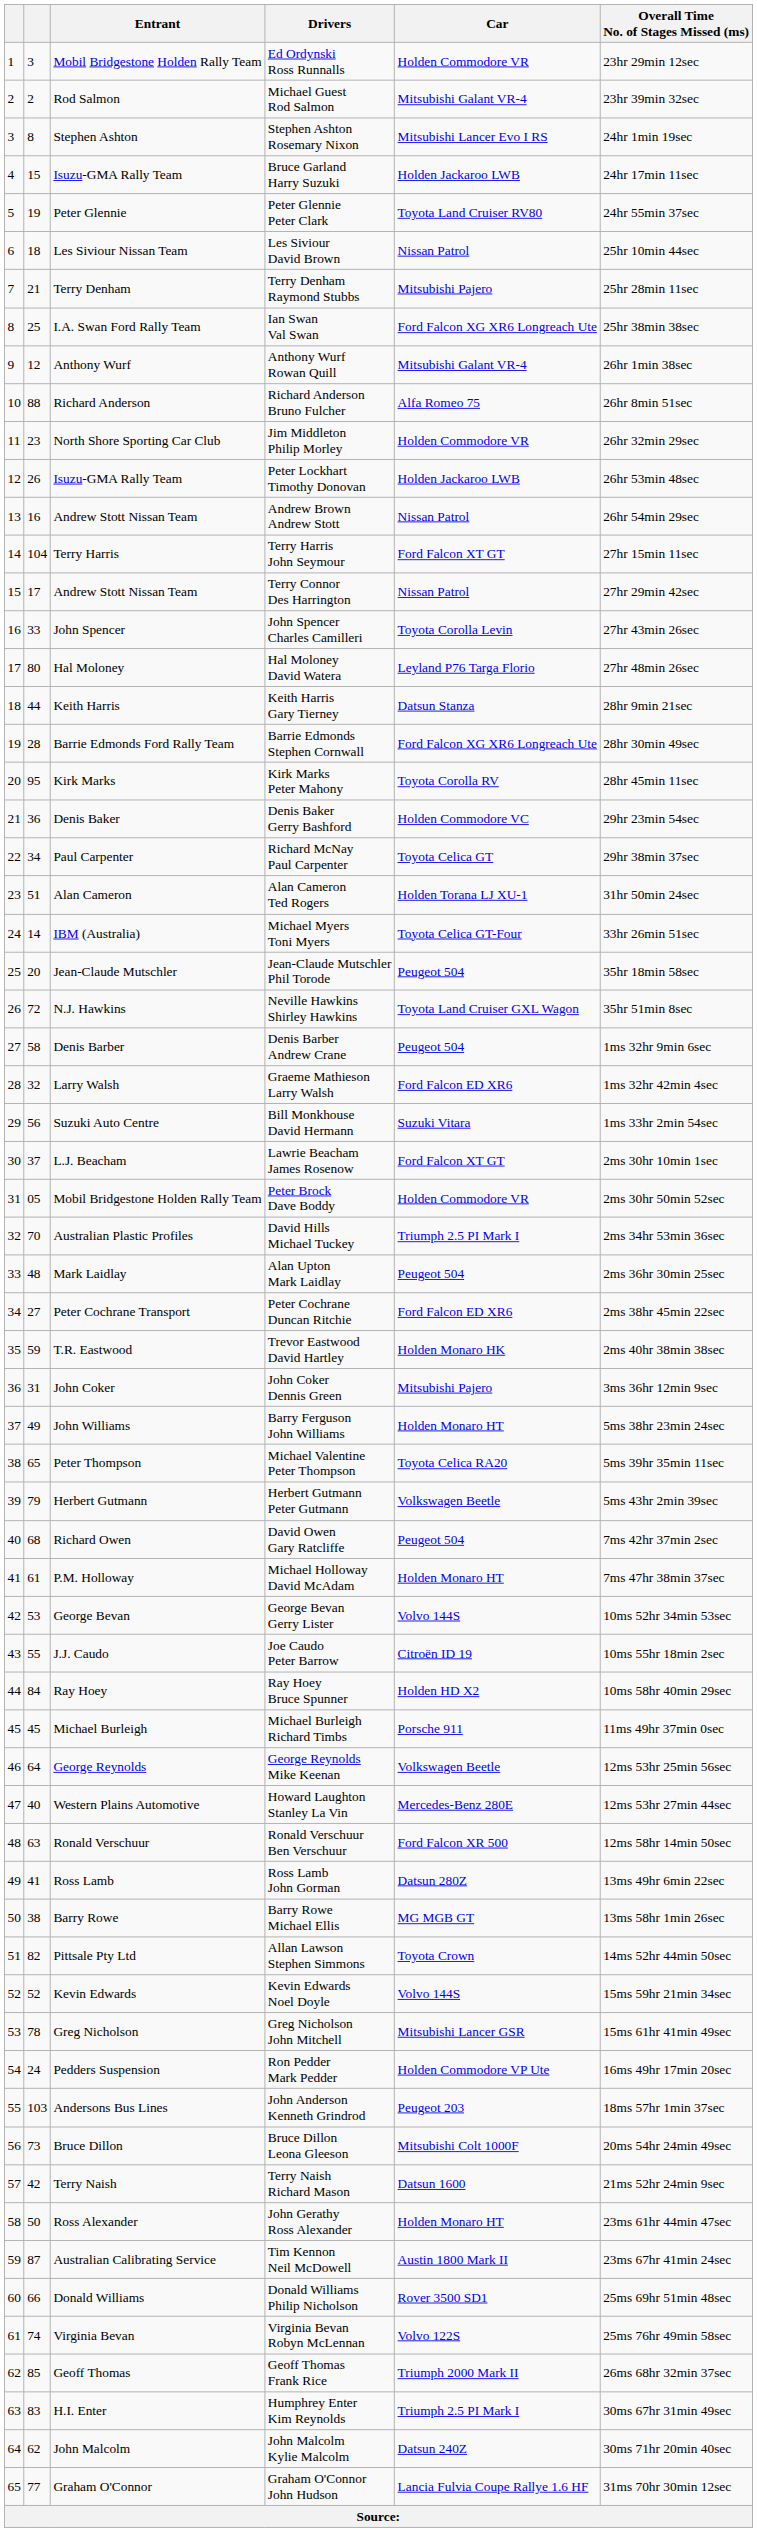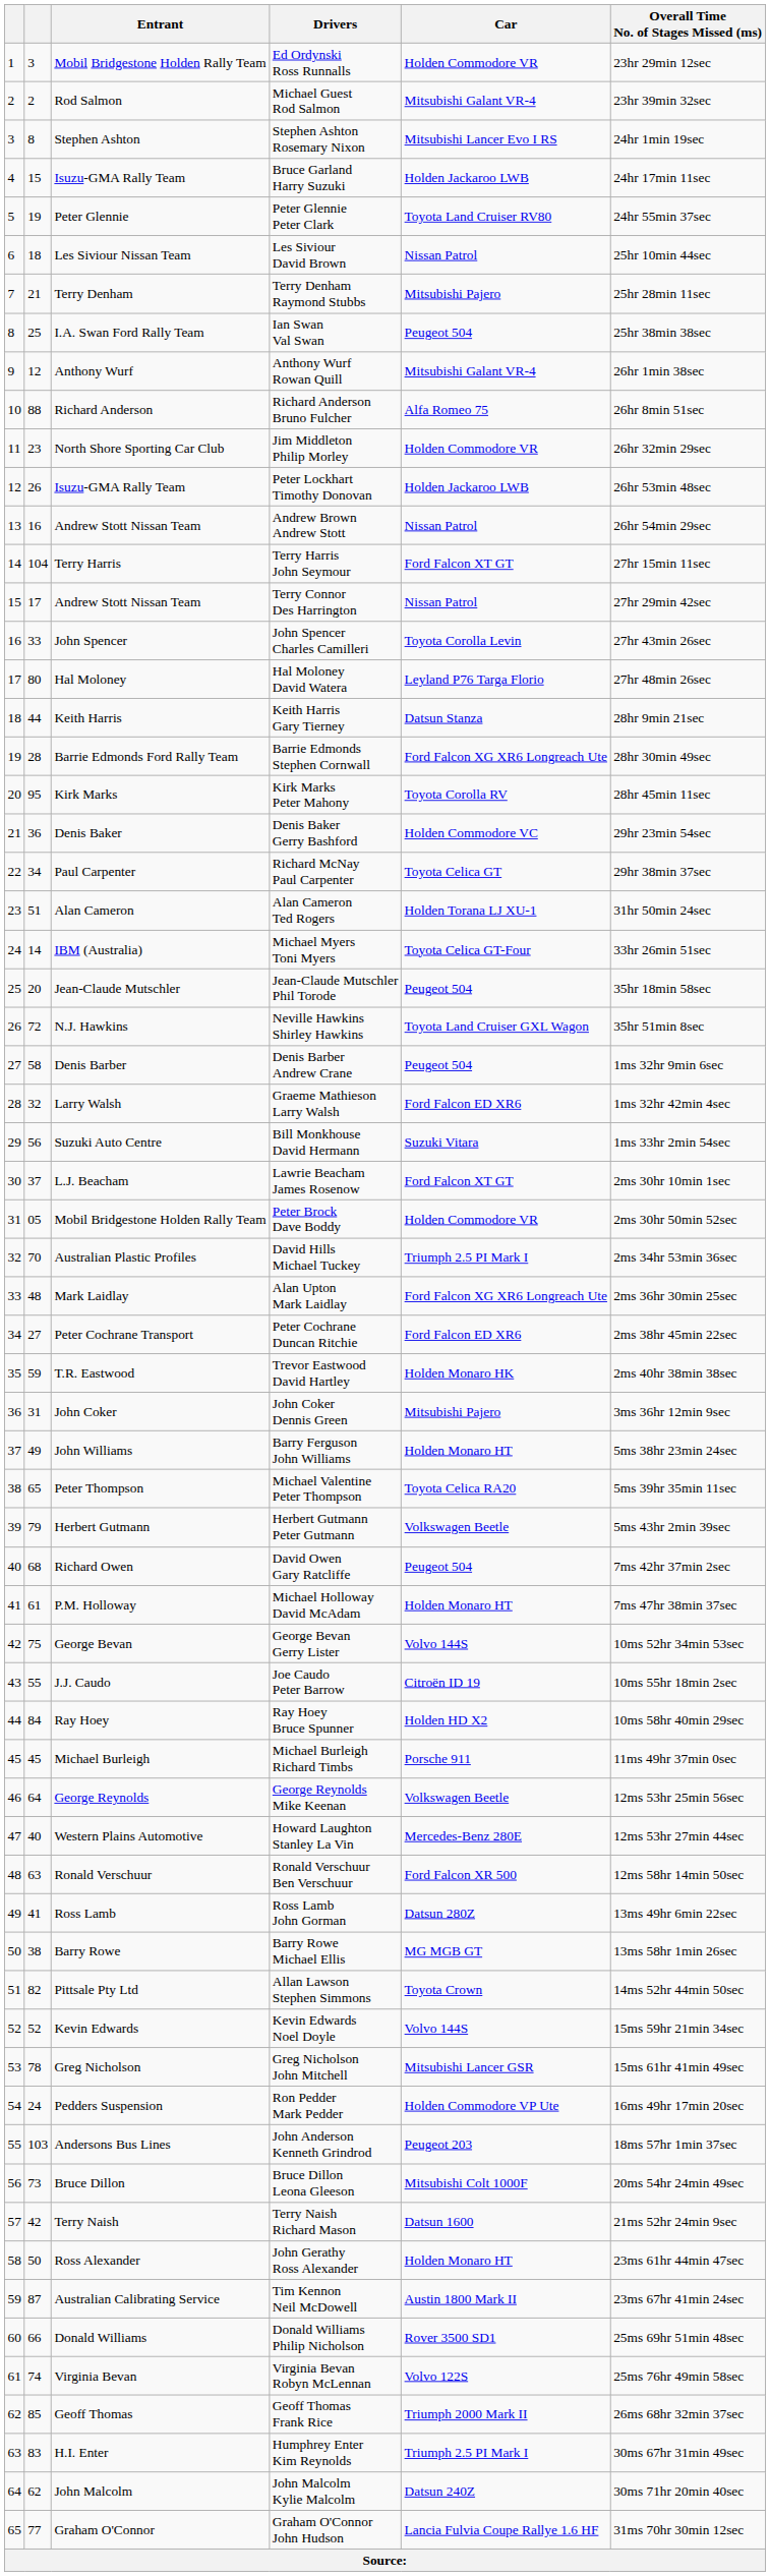 <table class="wikitable" style="text-align: left; font-size: 95%;">
 <tr>
 <th></th>
 <th></th>
 <th>Entrant</th>
 <th>Drivers</th>
 <th>Car</th>
 <th>Overall Time<br>No. of Stages Missed (ms)</th>
 </tr>
 <tr>
 <td>1</td>
 <td>3</td>
 <td> <a href='#'>Mobil</a> <a href='#'>Bridgestone</a> <a href='#'>Holden</a> Rally Team</td>
 <td> <a href='#'>Ed Ordynski</a><br> Ross Runnalls</td>
 <td><a href='#'>Holden Commodore VR</a></td>
 <td>23hr 29min 12sec</td>
 </tr>
 <tr>
 <td>2</td>
 <td>2</td>
 <td> Rod Salmon</td>
 <td> Michael Guest<br> Rod Salmon</td>
 <td><a href='#'>Mitsubishi Galant VR-4</a></td>
 <td>23hr 39min 32sec</td>
 </tr>
 <tr>
 <td>3</td>
 <td>8</td>
 <td> Stephen Ashton</td>
 <td> Stephen Ashton<br> Rosemary Nixon</td>
 <td><a href='#'>Mitsubishi Lancer Evo I RS</a></td>
 <td>24hr 1min 19sec</td>
 </tr>
 <tr>
 <td>4</td>
 <td>15</td>
 <td> <a href='#'>Isuzu</a>-GMA Rally Team</td>
 <td> Bruce Garland<br> Harry Suzuki</td>
 <td><a href='#'>Holden Jackaroo LWB</a></td>
 <td>24hr 17min 11sec</td>
 </tr>
 <tr>
 <td>5</td>
 <td>19</td>
 <td> Peter Glennie</td>
 <td> Peter Glennie<br> Peter Clark</td>
 <td><a href='#'>Toyota Land Cruiser RV80</a></td>
 <td>24hr 55min 37sec</td>
 </tr>
 <tr>
 <td>6</td>
 <td>18</td>
 <td> Les Siviour Nissan Team</td>
 <td> Les Siviour<br> David Brown</td>
 <td><a href='#'>Nissan Patrol</a></td>
 <td>25hr 10min 44sec</td>
 </tr>
 <tr>
 <td>7</td>
 <td>21</td>
 <td> Terry Denham</td>
 <td> Terry Denham<br> Raymond Stubbs</td>
 <td><a href='#'>Mitsubishi Pajero</a></td>
 <td>25hr 28min 11sec</td>
 </tr>
 <tr>
 <td>8</td>
 <td>25</td>
 <td> I.A. Swan Ford Rally Team</td>
 <td> Ian Swan<br> Val Swan</td>
-<td><a href='#'>Ford Falcon XG XR6 Longreach Ute</a></td>
+<td><a href='#'>Peugeot 504</a></td>
 <td>25hr 38min 38sec</td>
 </tr>
 <tr>
 <td>9</td>
 <td>12</td>
 <td> Anthony Wurf</td>
 <td> Anthony Wurf<br> Rowan Quill</td>
 <td><a href='#'>Mitsubishi Galant VR-4</a></td>
 <td>26hr 1min 38sec</td>
 </tr>
 <tr>
 <td>10</td>
 <td>88</td>
 <td> Richard Anderson</td>
 <td> Richard Anderson<br> Bruno Fulcher</td>
 <td><a href='#'>Alfa Romeo 75</a></td>
 <td>26hr 8min 51sec</td>
 </tr>
 <tr>
 <td>11</td>
 <td>23</td>
 <td> North Shore Sporting Car Club</td>
 <td> Jim Middleton<br> Philip Morley</td>
 <td><a href='#'>Holden Commodore VR</a></td>
 <td>26hr 32min 29sec</td>
 </tr>
 <tr>
 <td>12</td>
 <td>26</td>
 <td> <a href='#'>Isuzu</a>-GMA Rally Team</td>
 <td> Peter Lockhart<br> Timothy Donovan</td>
 <td><a href='#'>Holden Jackaroo LWB</a></td>
 <td>26hr 53min 48sec</td>
 </tr>
 <tr>
 <td>13</td>
 <td>16</td>
 <td> Andrew Stott Nissan Team</td>
 <td> Andrew Brown<br> Andrew Stott</td>
 <td><a href='#'>Nissan Patrol</a></td>
 <td>26hr 54min 29sec</td>
 </tr>
 <tr>
 <td>14</td>
 <td>104</td>
 <td> Terry Harris</td>
 <td> Terry Harris<br> John Seymour</td>
 <td><a href='#'>Ford Falcon XT GT</a></td>
 <td>27hr 15min 11sec</td>
 </tr>
 <tr>
 <td>15</td>
 <td>17</td>
 <td> Andrew Stott Nissan Team</td>
 <td> Terry Connor<br> Des Harrington</td>
 <td><a href='#'>Nissan Patrol</a></td>
 <td>27hr 29min 42sec</td>
 </tr>
 <tr>
 <td>16</td>
 <td>33</td>
 <td> John Spencer</td>
 <td> John Spencer<br> Charles Camilleri</td>
 <td><a href='#'>Toyota Corolla Levin</a></td>
 <td>27hr 43min 26sec</td>
 </tr>
 <tr>
 <td>17</td>
 <td>80</td>
 <td> Hal Moloney</td>
 <td> Hal Moloney<br> David Watera</td>
 <td><a href='#'>Leyland P76 Targa Florio</a></td>
 <td>27hr 48min 26sec</td>
 </tr>
 <tr>
 <td>18</td>
 <td>44</td>
 <td> Keith Harris</td>
 <td> Keith Harris<br> Gary Tierney</td>
 <td><a href='#'>Datsun Stanza</a></td>
 <td>28hr 9min 21sec</td>
 </tr>
 <tr>
 <td>19</td>
 <td>28</td>
 <td> Barrie Edmonds Ford Rally Team</td>
 <td> Barrie Edmonds<br> Stephen Cornwall</td>
 <td><a href='#'>Ford Falcon XG XR6 Longreach Ute</a></td>
 <td>28hr 30min 49sec</td>
 </tr>
 <tr>
 <td>20</td>
 <td>95</td>
 <td> Kirk Marks</td>
 <td> Kirk Marks<br> Peter Mahony</td>
 <td><a href='#'>Toyota Corolla RV</a></td>
 <td>28hr 45min 11sec</td>
 </tr>
 <tr>
 <td>21</td>
 <td>36</td>
 <td> Denis Baker</td>
 <td> Denis Baker<br> Gerry Bashford</td>
 <td><a href='#'>Holden Commodore VC</a></td>
 <td>29hr 23min 54sec</td>
 </tr>
 <tr>
 <td>22</td>
 <td>34</td>
 <td> Paul Carpenter</td>
 <td> Richard McNay<br> Paul Carpenter</td>
 <td><a href='#'>Toyota Celica GT</a></td>
 <td>29hr 38min 37sec</td>
 </tr>
 <tr>
 <td>23</td>
 <td>51</td>
 <td> Alan Cameron</td>
 <td> Alan Cameron<br> Ted Rogers</td>
 <td><a href='#'>Holden Torana LJ XU-1</a></td>
 <td>31hr 50min 24sec</td>
 </tr>
 <tr>
 <td>24</td>
 <td>14</td>
 <td> <a href='#'>IBM</a> (Australia)</td>
 <td> Michael Myers<br> Toni Myers</td>
 <td><a href='#'>Toyota Celica GT-Four</a></td>
 <td>33hr 26min 51sec</td>
 </tr>
 <tr>
 <td>25</td>
 <td>20</td>
 <td> Jean-Claude Mutschler</td>
 <td> Jean-Claude Mutschler<br> Phil Torode</td>
 <td><a href='#'>Peugeot 504</a></td>
 <td>35hr 18min 58sec</td>
 </tr>
 <tr>
 <td>26</td>
 <td>72</td>
 <td> N.J. Hawkins</td>
 <td> Neville Hawkins<br> Shirley Hawkins</td>
 <td><a href='#'>Toyota Land Cruiser GXL Wagon</a></td>
 <td>35hr 51min 8sec</td>
 </tr>
 <tr>
 <td>27</td>
 <td>58</td>
 <td> Denis Barber</td>
 <td> Denis Barber<br> Andrew Crane</td>
 <td><a href='#'>Peugeot 504</a></td>
 <td>1ms 32hr 9min 6sec</td>
 </tr>
 <tr>
 <td>28</td>
 <td>32</td>
 <td> Larry Walsh</td>
 <td> Graeme Mathieson<br> Larry Walsh</td>
 <td><a href='#'>Ford Falcon ED XR6</a></td>
 <td>1ms 32hr 42min 4sec</td>
 </tr>
 <tr>
 <td>29</td>
 <td>56</td>
 <td> Suzuki Auto Centre</td>
 <td> Bill Monkhouse<br> David Hermann</td>
 <td><a href='#'>Suzuki Vitara</a></td>
 <td>1ms 33hr 2min 54sec</td>
 </tr>
 <tr>
 <td>30</td>
 <td>37</td>
 <td> L.J. Beacham</td>
 <td> Lawrie Beacham<br> James Rosenow</td>
 <td><a href='#'>Ford Falcon XT GT</a></td>
 <td>2ms 30hr 10min 1sec</td>
 </tr>
 <tr>
 <td>31</td>
 <td>05</td>
 <td> Mobil Bridgestone Holden Rally Team</td>
 <td> <a href='#'>Peter Brock</a><br> Dave Boddy</td>
 <td><a href='#'>Holden Commodore VR</a></td>
 <td>2ms 30hr 50min 52sec</td>
 </tr>
 <tr>
 <td>32</td>
 <td>70</td>
 <td> Australian Plastic Profiles</td>
 <td> David Hills<br> Michael Tuckey</td>
 <td><a href='#'>Triumph 2.5 PI Mark I</a></td>
 <td>2ms 34hr 53min 36sec</td>
 </tr>
 <tr>
 <td>33</td>
 <td>48</td>
 <td> Mark Laidlay</td>
 <td> Alan Upton<br> Mark Laidlay</td>
-<td><a href='#'>Peugeot 504</a></td>
+<td><a href='#'>Ford Falcon XG XR6 Longreach Ute</a></td>
 <td>2ms 36hr 30min 25sec</td>
 </tr>
 <tr>
 <td>34</td>
 <td>27</td>
 <td> Peter Cochrane Transport</td>
 <td> Peter Cochrane<br> Duncan Ritchie</td>
 <td><a href='#'>Ford Falcon ED XR6</a></td>
 <td>2ms 38hr 45min 22sec</td>
 </tr>
 <tr>
 <td>35</td>
 <td>59</td>
 <td> T.R. Eastwood</td>
 <td> Trevor Eastwood<br> David Hartley</td>
 <td><a href='#'>Holden Monaro HK</a></td>
 <td>2ms 40hr 38min 38sec</td>
 </tr>
 <tr>
 <td>36</td>
 <td>31</td>
 <td> John Coker</td>
 <td> John Coker<br> Dennis Green</td>
 <td><a href='#'>Mitsubishi Pajero</a></td>
 <td>3ms 36hr 12min 9sec</td>
 </tr>
 <tr>
 <td>37</td>
 <td>49</td>
 <td> John Williams</td>
 <td> Barry Ferguson<br> John Williams</td>
 <td><a href='#'>Holden Monaro HT</a></td>
 <td>5ms 38hr 23min 24sec</td>
 </tr>
 <tr>
 <td>38</td>
 <td>65</td>
 <td> Peter Thompson</td>
 <td> Michael Valentine<br> Peter Thompson</td>
 <td><a href='#'>Toyota Celica RA20</a></td>
 <td>5ms 39hr 35min 11sec</td>
 </tr>
 <tr>
 <td>39</td>
 <td>79</td>
 <td> Herbert Gutmann</td>
 <td> Herbert Gutmann<br> Peter Gutmann</td>
 <td><a href='#'>Volkswagen Beetle</a></td>
 <td>5ms 43hr 2min 39sec</td>
 </tr>
 <tr>
 <td>40</td>
 <td>68</td>
 <td> Richard Owen</td>
 <td> David Owen<br> Gary Ratcliffe</td>
 <td><a href='#'>Peugeot 504</a></td>
 <td>7ms 42hr 37min 2sec</td>
 </tr>
 <tr>
 <td>41</td>
 <td>61</td>
 <td> P.M. Holloway</td>
 <td> Michael Holloway<br> David McAdam</td>
 <td><a href='#'>Holden Monaro HT</a></td>
 <td>7ms 47hr 38min 37sec</td>
 </tr>
 <tr>
 <td>42</td>
-<td>53</td>
+<td>75</td>
 <td> George Bevan</td>
 <td> George Bevan<br> Gerry Lister</td>
 <td><a href='#'>Volvo 144S</a></td>
 <td>10ms 52hr 34min 53sec</td>
 </tr>
 <tr>
 <td>43</td>
 <td>55</td>
 <td> J.J. Caudo</td>
 <td> Joe Caudo<br> Peter Barrow</td>
 <td><a href='#'>Citroën ID 19</a></td>
 <td>10ms 55hr 18min 2sec</td>
 </tr>
 <tr>
 <td>44</td>
 <td>84</td>
 <td> Ray Hoey</td>
 <td> Ray Hoey<br> Bruce Spunner</td>
 <td><a href='#'>Holden HD X2</a></td>
 <td>10ms 58hr 40min 29sec</td>
 </tr>
 <tr>
 <td>45</td>
 <td>45</td>
 <td> Michael Burleigh</td>
 <td> Michael Burleigh<br> Richard Timbs</td>
 <td><a href='#'>Porsche 911</a></td>
 <td>11ms 49hr 37min 0sec</td>
 </tr>
 <tr>
 <td>46</td>
 <td>64</td>
 <td> <a href='#'>George Reynolds</a></td>
 <td> <a href='#'>George Reynolds</a><br> Mike Keenan</td>
 <td><a href='#'>Volkswagen Beetle</a></td>
 <td>12ms 53hr 25min 56sec</td>
 </tr>
 <tr>
 <td>47</td>
 <td>40</td>
 <td> Western Plains Automotive</td>
 <td> Howard Laughton<br> Stanley La Vin</td>
 <td><a href='#'>Mercedes-Benz 280E</a></td>
 <td>12ms 53hr 27min 44sec</td>
 </tr>
 <tr>
 <td>48</td>
 <td>63</td>
 <td> Ronald Verschuur</td>
 <td> Ronald Verschuur<br> Ben Verschuur</td>
 <td><a href='#'>Ford Falcon XR 500</a></td>
 <td>12ms 58hr 14min 50sec</td>
 </tr>
 <tr>
 <td>49</td>
 <td>41</td>
 <td> Ross Lamb</td>
 <td> Ross Lamb<br> John Gorman</td>
 <td><a href='#'>Datsun 280Z</a></td>
 <td>13ms 49hr 6min 22sec</td>
 </tr>
 <tr>
 <td>50</td>
 <td>38</td>
 <td> Barry Rowe</td>
 <td> Barry Rowe<br> Michael Ellis</td>
 <td><a href='#'>MG MGB GT</a></td>
 <td>13ms 58hr 1min 26sec</td>
 </tr>
 <tr>
 <td>51</td>
 <td>82</td>
 <td> Pittsale Pty Ltd</td>
 <td> Allan Lawson<br> Stephen Simmons</td>
 <td><a href='#'>Toyota Crown</a></td>
 <td>14ms 52hr 44min 50sec</td>
 </tr>
 <tr>
 <td>52</td>
 <td>52</td>
 <td> Kevin Edwards</td>
 <td> Kevin Edwards<br> Noel Doyle</td>
 <td><a href='#'>Volvo 144S</a></td>
 <td>15ms 59hr 21min 34sec</td>
 </tr>
 <tr>
 <td>53</td>
 <td>78</td>
 <td> Greg Nicholson</td>
 <td> Greg Nicholson<br> John Mitchell</td>
 <td><a href='#'>Mitsubishi Lancer GSR</a></td>
 <td>15ms 61hr 41min 49sec</td>
 </tr>
 <tr>
 <td>54</td>
 <td>24</td>
 <td> Pedders Suspension</td>
 <td> Ron Pedder<br> Mark Pedder</td>
 <td><a href='#'>Holden Commodore VP Ute</a></td>
 <td>16ms 49hr 17min 20sec</td>
 </tr>
 <tr>
 <td>55</td>
 <td>103</td>
 <td> Andersons Bus Lines</td>
 <td> John Anderson<br> Kenneth Grindrod</td>
 <td><a href='#'>Peugeot 203</a></td>
 <td>18ms 57hr 1min 37sec</td>
 </tr>
 <tr>
 <td>56</td>
 <td>73</td>
 <td> Bruce Dillon</td>
 <td> Bruce Dillon<br> Leona Gleeson</td>
 <td><a href='#'>Mitsubishi Colt 1000F</a></td>
 <td>20ms 54hr 24min 49sec</td>
 </tr>
 <tr>
 <td>57</td>
 <td>42</td>
 <td> Terry Naish</td>
 <td> Terry Naish<br> Richard Mason</td>
 <td><a href='#'>Datsun 1600</a></td>
 <td>21ms 52hr 24min 9sec</td>
 </tr>
 <tr>
 <td>58</td>
 <td>50</td>
 <td> Ross Alexander</td>
 <td> John Gerathy<br> Ross Alexander</td>
 <td><a href='#'>Holden Monaro HT</a></td>
 <td>23ms 61hr 44min 47sec</td>
 </tr>
 <tr>
 <td>59</td>
 <td>87</td>
 <td> Australian Calibrating Service</td>
 <td> Tim Kennon<br> Neil McDowell</td>
 <td><a href='#'>Austin 1800 Mark II</a></td>
 <td>23ms 67hr 41min 24sec</td>
 </tr>
 <tr>
 <td>60</td>
 <td>66</td>
 <td> Donald Williams</td>
 <td> Donald Williams<br> Philip Nicholson</td>
 <td><a href='#'>Rover 3500 SD1</a></td>
 <td>25ms 69hr 51min 48sec</td>
 </tr>
 <tr>
 <td>61</td>
 <td>74</td>
 <td> Virginia Bevan</td>
 <td> Virginia Bevan<br> Robyn McLennan</td>
 <td><a href='#'>Volvo 122S</a></td>
 <td>25ms 76hr 49min 58sec</td>
 </tr>
 <tr>
 <td>62</td>
 <td>85</td>
 <td> Geoff Thomas</td>
 <td> Geoff Thomas<br> Frank Rice</td>
 <td><a href='#'>Triumph 2000 Mark II</a></td>
 <td>26ms 68hr 32min 37sec</td>
 </tr>
 <tr>
 <td>63</td>
 <td>83</td>
 <td> H.I. Enter</td>
 <td> Humphrey Enter<br> Kim Reynolds</td>
 <td><a href='#'>Triumph 2.5 PI Mark I</a></td>
 <td>30ms 67hr 31min 49sec</td>
 </tr>
 <tr>
 <td>64</td>
 <td>62</td>
 <td> John Malcolm</td>
 <td> John Malcolm<br> Kylie Malcolm</td>
 <td><a href='#'>Datsun 240Z</a></td>
 <td>30ms 71hr 20min 40sec</td>
 </tr>
 <tr>
 <td>65</td>
 <td>77</td>
 <td> Graham O'Connor</td>
 <td> Graham O'Connor<br> John Hudson</td>
 <td><a href='#'>Lancia Fulvia Coupe Rallye 1.6 HF</a></td>
 <td>31ms 70hr 30min 12sec</td>
 </tr>
 <tr>
 <th colspan=6>Source:</th>
 </tr>
 </table>
